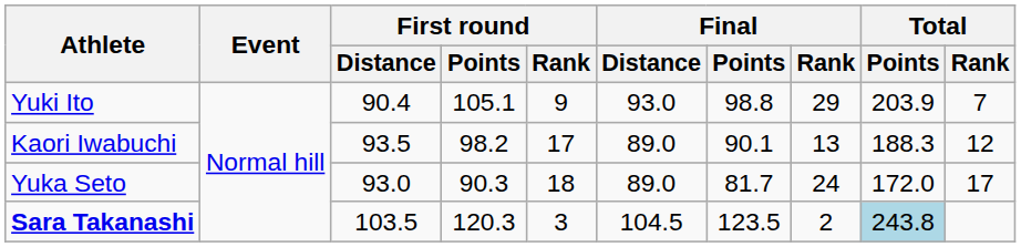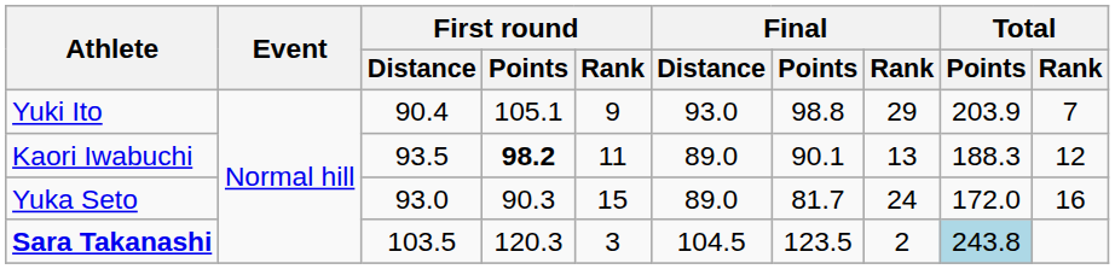 <table class="wikitable" style="font-size:90%">
 <tr>
 <th rowspan=2>Athlete</th>
 <th rowspan=2>Event</th>
 <th colspan=3>First round</th>
 <th colspan=3>Final</th>
 <th colspan=2>Total</th>
 </tr>
 <tr style="font-size:95%">
 <th>Distance</th>
 <th>Points</th>
 <th>Rank</th>
 <th>Distance</th>
 <th>Points</th>
 <th>Rank</th>
 <th>Points</th>
 <th>Rank</th>
 </tr>
 <tr align=center>
 <td align=left><a href='#'>Yuki Ito</a></td>
 <td align=left rowspan=4><a href='#'>Normal hill</a></td>
 <td>90.4</td>
 <td>105.1</td>
 <td>9</td>
 <td>93.0</td>
 <td>98.8</td>
 <td>29</td>
 <td>203.9</td>
 <td>7</td>
 </tr>
 <tr align=center>
 <td align=left><a href='#'>Kaori Iwabuchi</a></td>
 <td>93.5</td>
-<td>98.2</td>
-<td>17</td>
+<td><strong>98.2</strong></td>
+<td>11</td>
 <td>89.0</td>
 <td>90.1</td>
 <td>13</td>
 <td>188.3</td>
 <td>12</td>
 </tr>
 <tr align=center>
 <td align=left><a href='#'>Yuka Seto</a></td>
 <td>93.0</td>
 <td>90.3</td>
-<td>18</td>
+<td>15</td>
 <td>89.0</td>
 <td>81.7</td>
 <td>24</td>
 <td>172.0</td>
-<td>17</td>
+<td>16</td>
 </tr>
 <tr align=center>
 <td align=left><strong><a href='#'>Sara Takanashi</a></strong></td>
 <td>103.5</td>
 <td>120.3</td>
 <td>3</td>
 <td>104.5</td>
 <td>123.5</td>
 <td>2</td>
 <td style="background: lightblue;">243.8</td>
 <td></td>
 </tr>
 </table>
